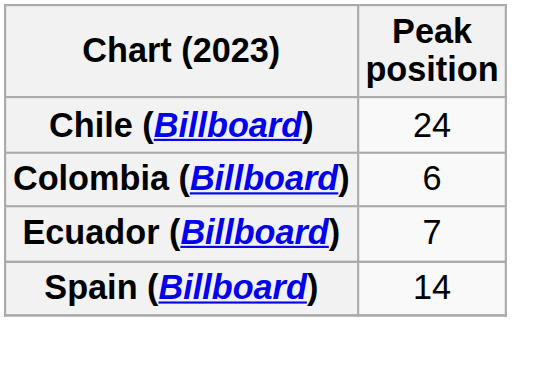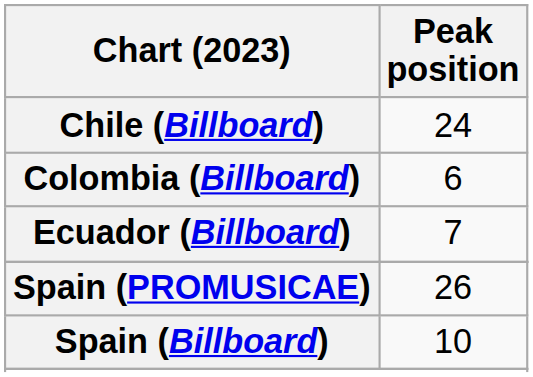 <table class="wikitable sortable plainrowheaders" style="text-align:center">
 <tr>
 <th scope="col">Chart (2023)</th>
 <th scope="col">Peak<br>position</th>
 </tr>
 <tr>
 <th scope="row">Chile (<em><a href='#'>Billboard</a></em>)</th>
 <td>24</td>
 </tr>
 <tr>
 <th scope="row">Colombia (<em><a href='#'>Billboard</a></em>)</th>
 <td>6</td>
 </tr>
 <tr>
 <th scope="row">Ecuador (<em><a href='#'>Billboard</a></em>)</th>
 <td>7</td>
 </tr>
 <tr>
 </tr>
 <tr>
+<th scope="row">Spain (<a href='#'>PROMUSICAE</a>)</th>
+<td>26</td>
+</tr>
+<tr>
 <th scope="row">Spain (<em><a href='#'>Billboard</a></em>)</th>
-<td>14</td>
+<td>10</td>
 </tr>
 <tr>
 </tr>
 <tr>
 </tr>
 </table>
